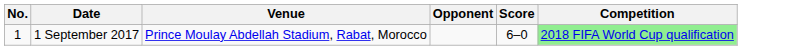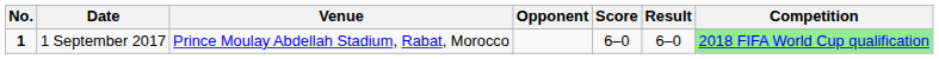 <table class="wikitable sortable">
 <tr>
 <th scope="col">No.</th>
 <th scope="col">Date</th>
 <th scope="col">Venue</th>
 <th scope="col">Opponent</th>
 <th scope="col">Score</th>
+<th scope="col">Result</th>
 <th scope="col">Competition</th>
 </tr>
 <tr>
-<td style="text-align:center">1</td>
+<td style="text-align:center"><strong>1</strong></td>
 <td>1 September 2017</td>
 <td><a href='#'>Prince Moulay Abdellah Stadium</a>, <a href='#'>Rabat</a>, Morocco</td>
 <td></td>
 <td style="text-align:center">6–0</td>
+<td style="text-align:center">6–0</td>
 <td style="background: lightgreen;"><a href='#'>2018 FIFA World Cup qualification</a></td>
 </tr>
 </table>
